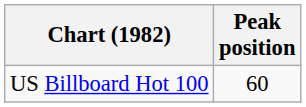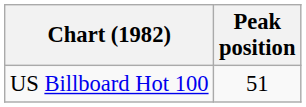 <table class="wikitable">
 <tr>
 <th>Chart (1982)</th>
 <th>Peak<br>position</th>
 </tr>
 <tr>
 <td>US <a href='#'>Billboard Hot 100</a></td>
-<td align="center">60</td>
+<td align="center">51</td>
 </tr>
 </table>
